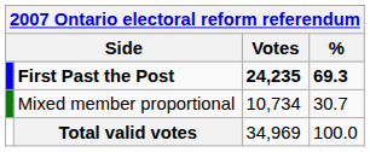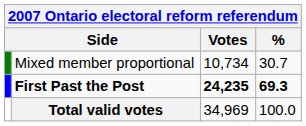 <table class="wikitable" style="font-size: 95%; clear:both">
 <tr style="background-color:#E9E9E9">
 <th colspan=4><a href='#'>2007 Ontario electoral reform referendum</a></th>
 </tr>
 <tr style="background-color:#E9E9E9">
 <th colspan=2 style="width: 130px">Side</th>
 <th style="width: 50px">Votes</th>
 <th style="width: 40px">%</th>
 </tr>
 <tr>
+<td bgcolor="green"></td>
+<td>Mixed member proportional</td>
+<td>10,734</td>
+<td>30.7</td>
+</tr>
+<tr>
 <td bgcolor="blue"></td>
 <td><strong>First Past the Post</strong></td>
 <td><strong>24,235</strong></td>
 <td><strong>69.3</strong></td>
-</tr>
-<tr>
-<td bgcolor="green"></td>
-<td>Mixed member proportional</td>
-<td>10,734</td>
-<td>30.7</td>
 </tr>
 <tr>
 <td bgcolor="white"></td>
 <th>Total valid votes</th>
 <td>34,969</td>
 <td>100.0</td>
 </tr>
 </table>
